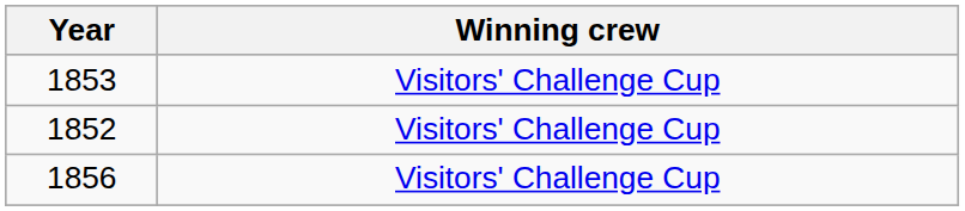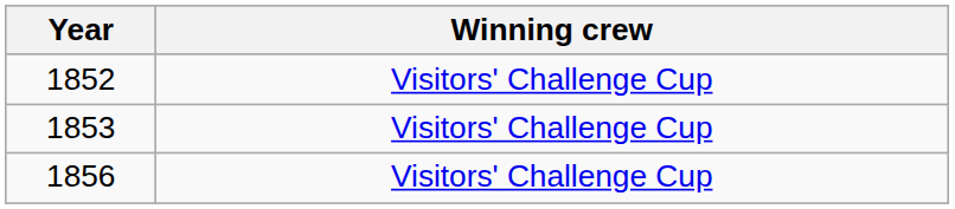 <table class="wikitable" style="text-align:center">
 <tr>
 <th width=70>Year</th>
 <th width=400>Winning crew</th>
 </tr>
 <tr>
-<td>1853</td>
+<td>1852</td>
 <td><a href='#'>Visitors' Challenge Cup</a></td>
 </tr>
 <tr>
-<td>1852</td>
+<td>1853</td>
 <td><a href='#'>Visitors' Challenge Cup</a></td>
 </tr>
 <tr>
 <td>1856</td>
 <td><a href='#'>Visitors' Challenge Cup</a></td>
 </tr>
 </table>
